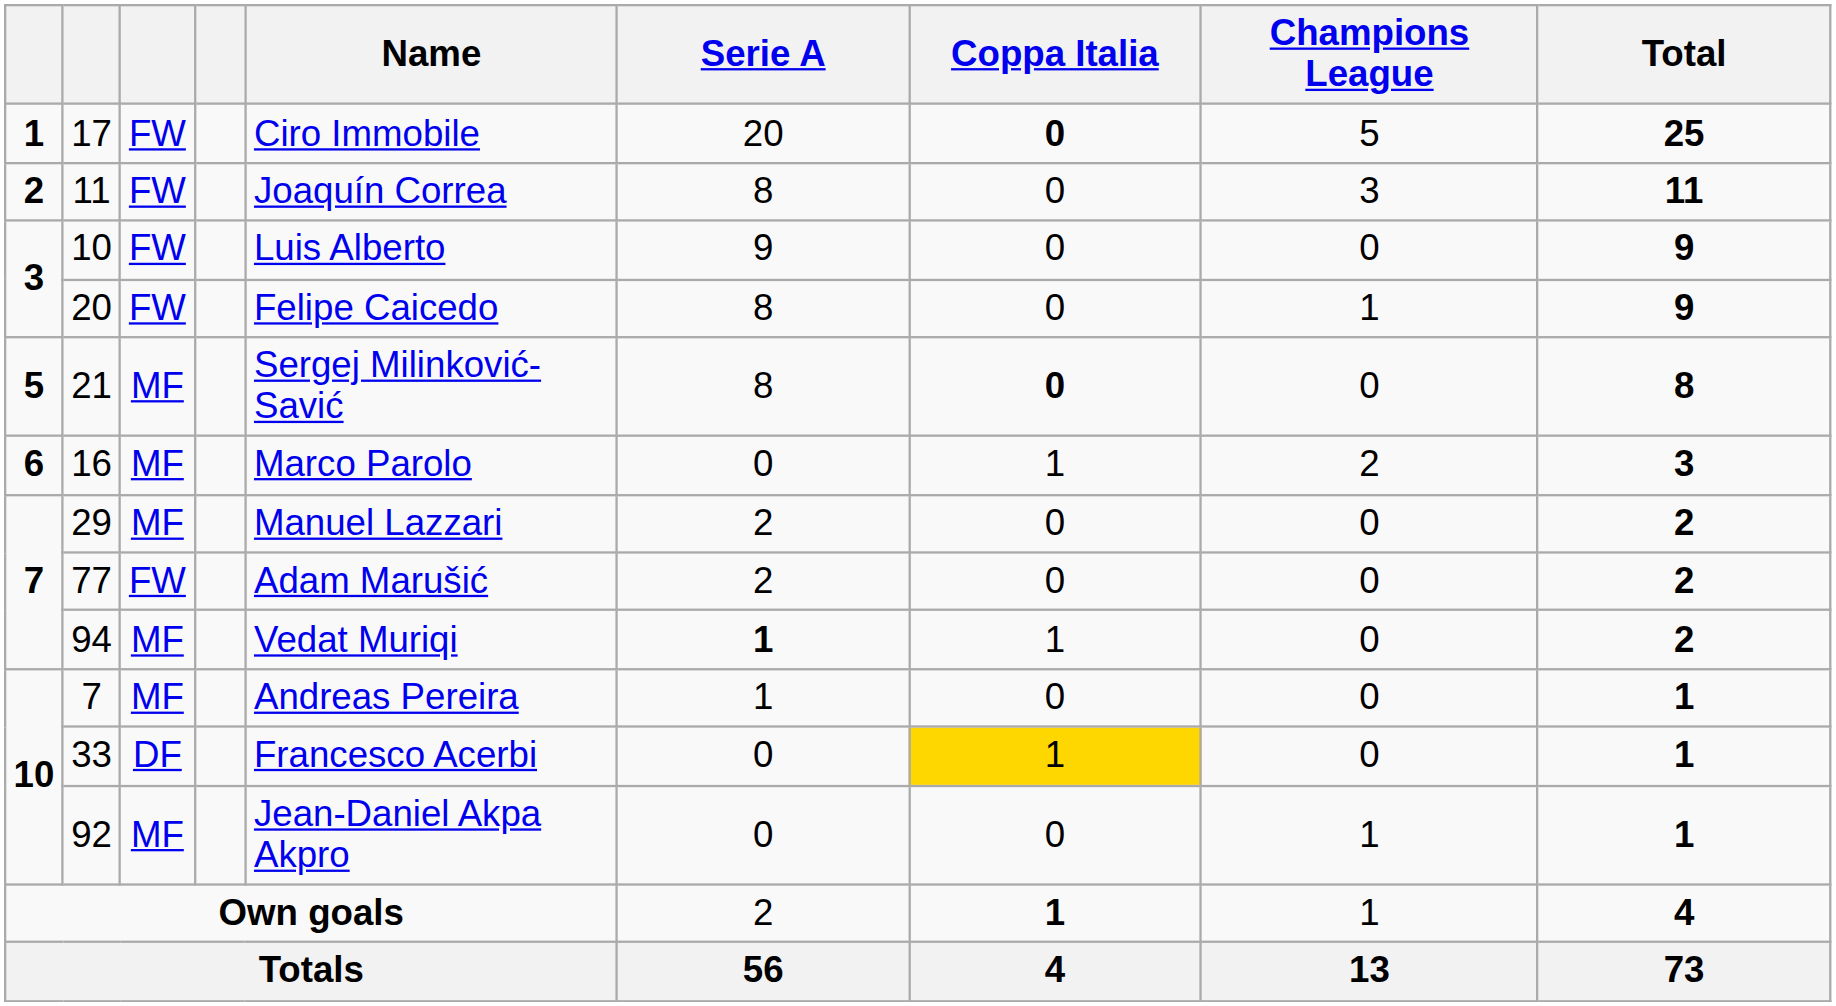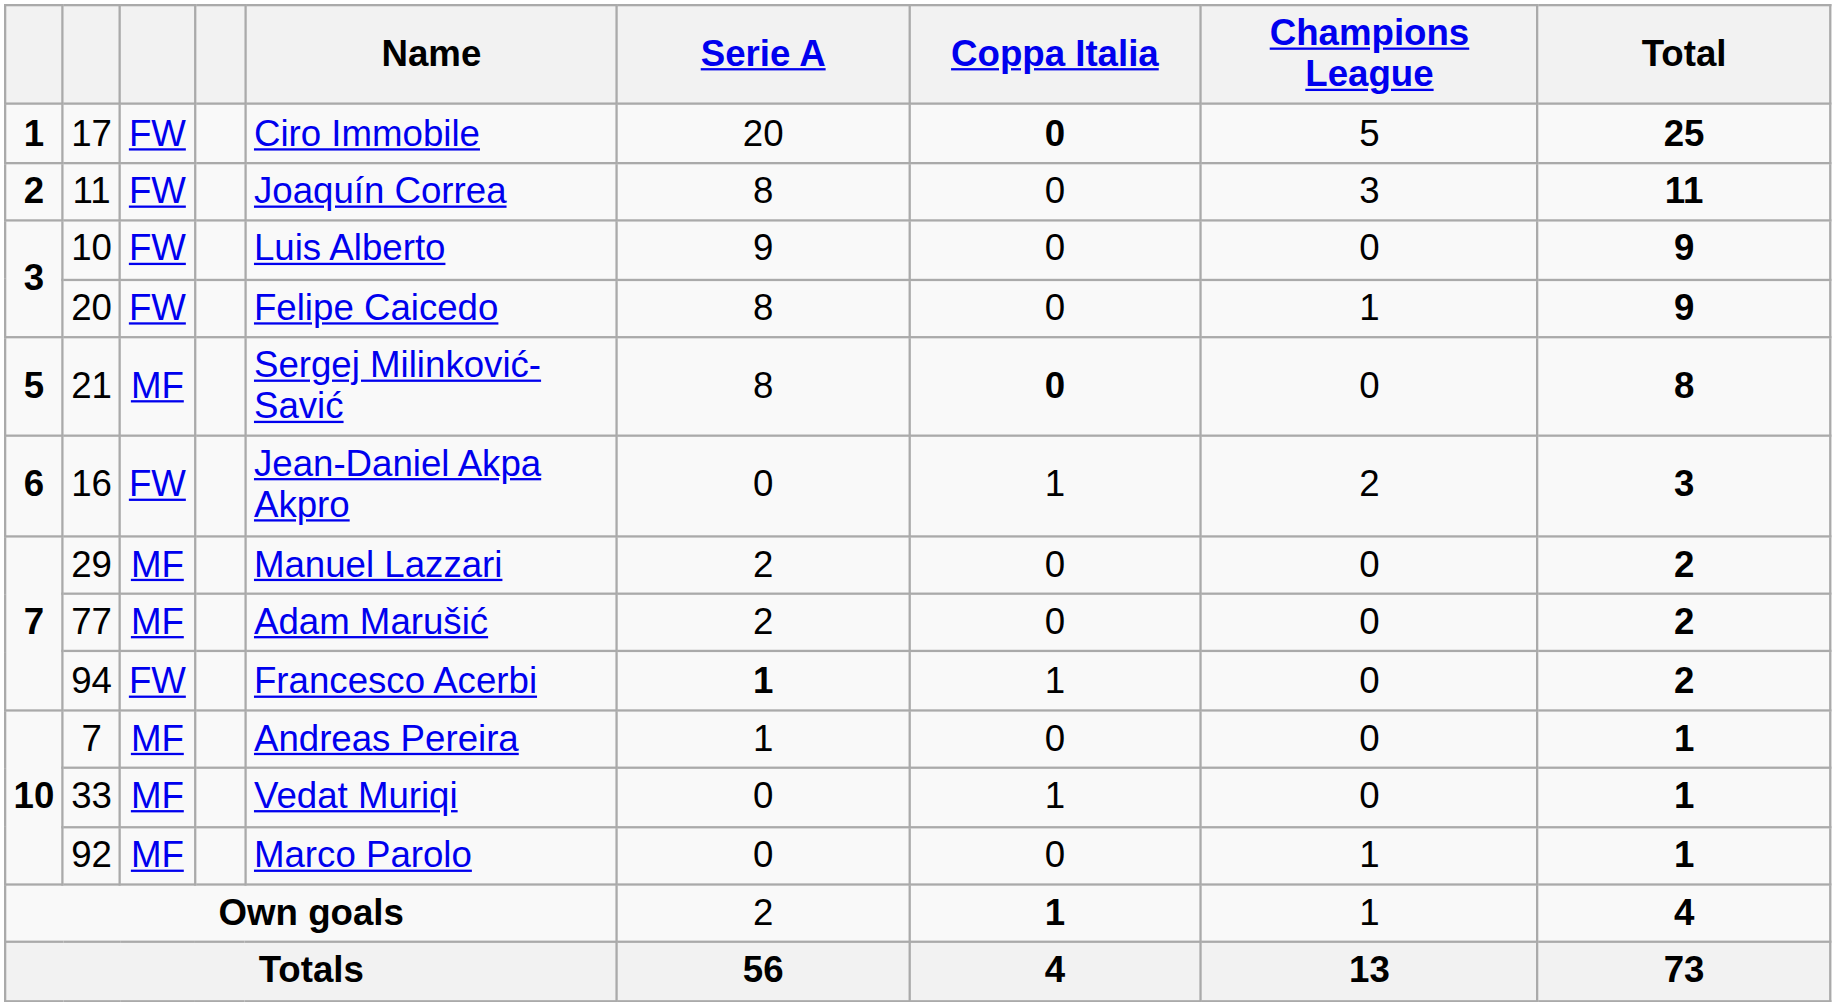 <table class="wikitable" style="text-align:center">
 <tr>
 <th width=15></th>
 <th width=15></th>
 <th width=15></th>
 <th width=15></th>
 <th width=155>Name</th>
 <th width=120><a href='#'>Serie A</a></th>
 <th width=120><a href='#'>Coppa Italia</a></th>
 <th width=140><a href='#'>Champions League</a></th>
 <th width=120>Total</th>
 </tr>
 <tr>
 <td><strong>1</strong></td>
 <td>17</td>
 <td><a href='#'>FW</a></td>
 <td></td>
 <td align=left><a href='#'>Ciro Immobile</a></td>
 <td>20</td>
 <td><strong>0</strong></td>
 <td>5</td>
 <td><strong>25</strong></td>
 </tr>
 <tr>
 <td><strong>2</strong></td>
 <td>11</td>
 <td><a href='#'>FW</a></td>
 <td></td>
 <td align=left><a href='#'>Joaquín Correa</a></td>
 <td>8</td>
 <td>0</td>
 <td>3</td>
 <td><strong>11</strong></td>
 </tr>
 <tr>
 <td rowspan=2><strong>3</strong></td>
 <td>10</td>
 <td><a href='#'>FW</a></td>
 <td></td>
 <td align=left><a href='#'>Luis Alberto</a></td>
 <td>9</td>
 <td>0</td>
 <td>0</td>
 <td><strong>9</strong></td>
 </tr>
 <tr>
 <td>20</td>
 <td><a href='#'>FW</a></td>
 <td></td>
 <td align=left><a href='#'>Felipe Caicedo</a></td>
 <td>8</td>
 <td>0</td>
 <td>1</td>
 <td><strong>9</strong></td>
 </tr>
 <tr>
 <td><strong>5</strong></td>
 <td>21</td>
 <td><a href='#'>MF</a></td>
 <td></td>
 <td align=left><a href='#'>Sergej Milinković-Savić</a></td>
 <td>8</td>
 <td><strong>0</strong></td>
 <td>0</td>
 <td><strong>8</strong></td>
 </tr>
 <tr>
 <td><strong>6</strong></td>
 <td>16</td>
-<td><a href='#'>MF</a></td>
+<td><a href='#'>FW</a></td>
 <td></td>
-<td align=left><a href='#'>Marco Parolo</a></td>
+<td align=left><a href='#'>Jean-Daniel Akpa Akpro</a></td>
 <td>0</td>
 <td>1</td>
 <td>2</td>
 <td><strong>3</strong></td>
 </tr>
 <tr>
 <td rowspan=3><strong>7</strong></td>
 <td>29</td>
 <td><a href='#'>MF</a></td>
 <td></td>
 <td align=left><a href='#'>Manuel Lazzari</a></td>
 <td>2</td>
 <td>0</td>
 <td>0</td>
 <td><strong>2</strong></td>
 </tr>
 <tr>
 <td>77</td>
-<td><a href='#'>FW</a></td>
+<td><a href='#'>MF</a></td>
 <td></td>
 <td align=left><a href='#'>Adam Marušić</a></td>
 <td>2</td>
 <td>0</td>
 <td>0</td>
 <td><strong>2</strong></td>
 </tr>
 <tr>
 <td>94</td>
-<td><a href='#'>MF</a></td>
+<td><a href='#'>FW</a></td>
 <td></td>
-<td align=left><a href='#'>Vedat Muriqi</a></td>
+<td align=left><a href='#'>Francesco Acerbi</a></td>
 <td><strong>1</strong></td>
 <td>1</td>
 <td>0</td>
 <td><strong>2</strong></td>
 </tr>
 <tr>
 <td rowspan=3><strong>10</strong></td>
 <td>7</td>
 <td><a href='#'>MF</a></td>
 <td></td>
 <td align=left><a href='#'>Andreas Pereira</a></td>
 <td>1</td>
 <td>0</td>
 <td>0</td>
 <td><strong>1</strong></td>
 </tr>
 <tr>
 <td>33</td>
-<td><a href='#'>DF</a></td>
+<td><a href='#'>MF</a></td>
 <td></td>
-<td align=left><a href='#'>Francesco Acerbi</a></td>
+<td align=left><a href='#'>Vedat Muriqi</a></td>
 <td>0</td>
-<td style="background: gold;">1</td>
+<td>1</td>
 <td>0</td>
 <td><strong>1</strong></td>
 </tr>
 <tr>
 <td>92</td>
 <td><a href='#'>MF</a></td>
 <td></td>
-<td align=left><a href='#'>Jean-Daniel Akpa Akpro</a></td>
+<td align=left><a href='#'>Marco Parolo</a></td>
 <td>0</td>
 <td>0</td>
 <td>1</td>
 <td><strong>1</strong></td>
 </tr>
 <tr>
 <td colspan=5><strong>Own goals</strong></td>
 <td>2</td>
 <td><strong>1</strong></td>
 <td>1</td>
 <td><strong>4</strong></td>
 </tr>
 <tr>
 <th colspan=5>Totals</th>
 <th>56</th>
 <th>4</th>
 <th>13</th>
 <th>73</th>
 </tr>
 </table>
